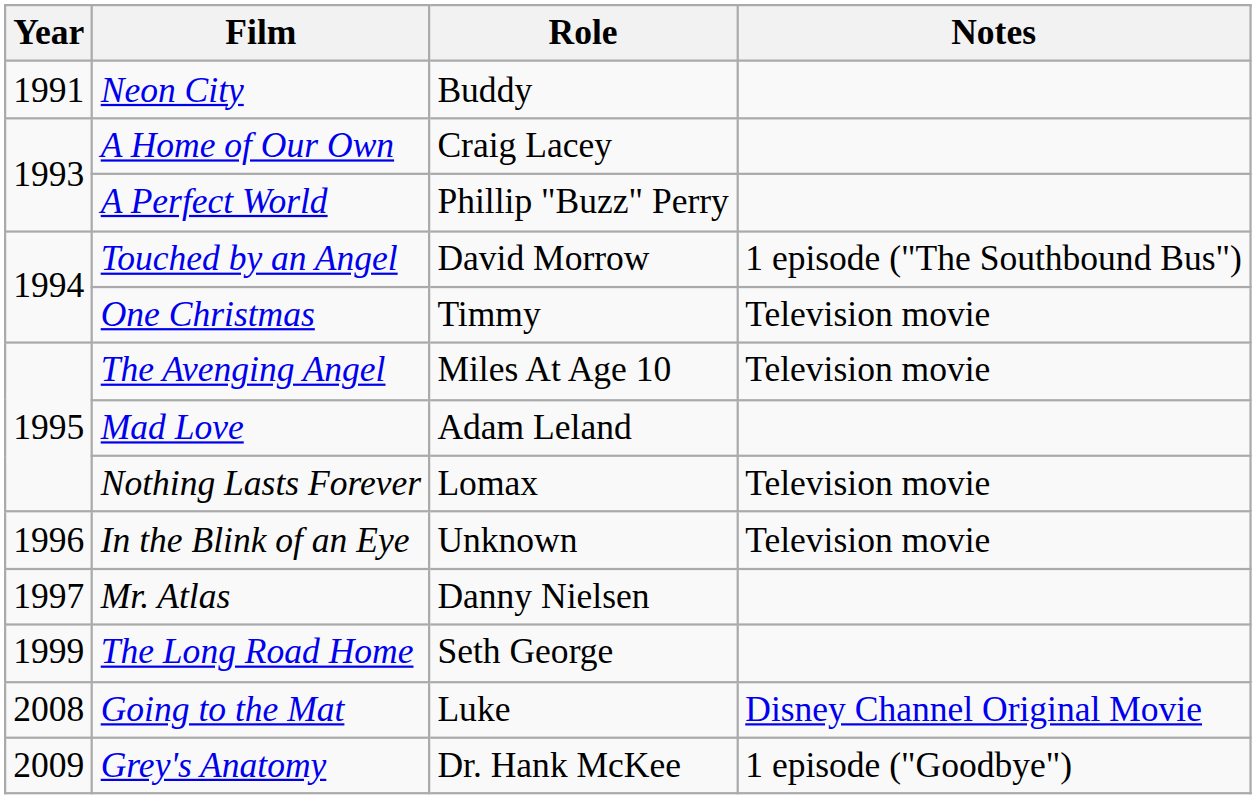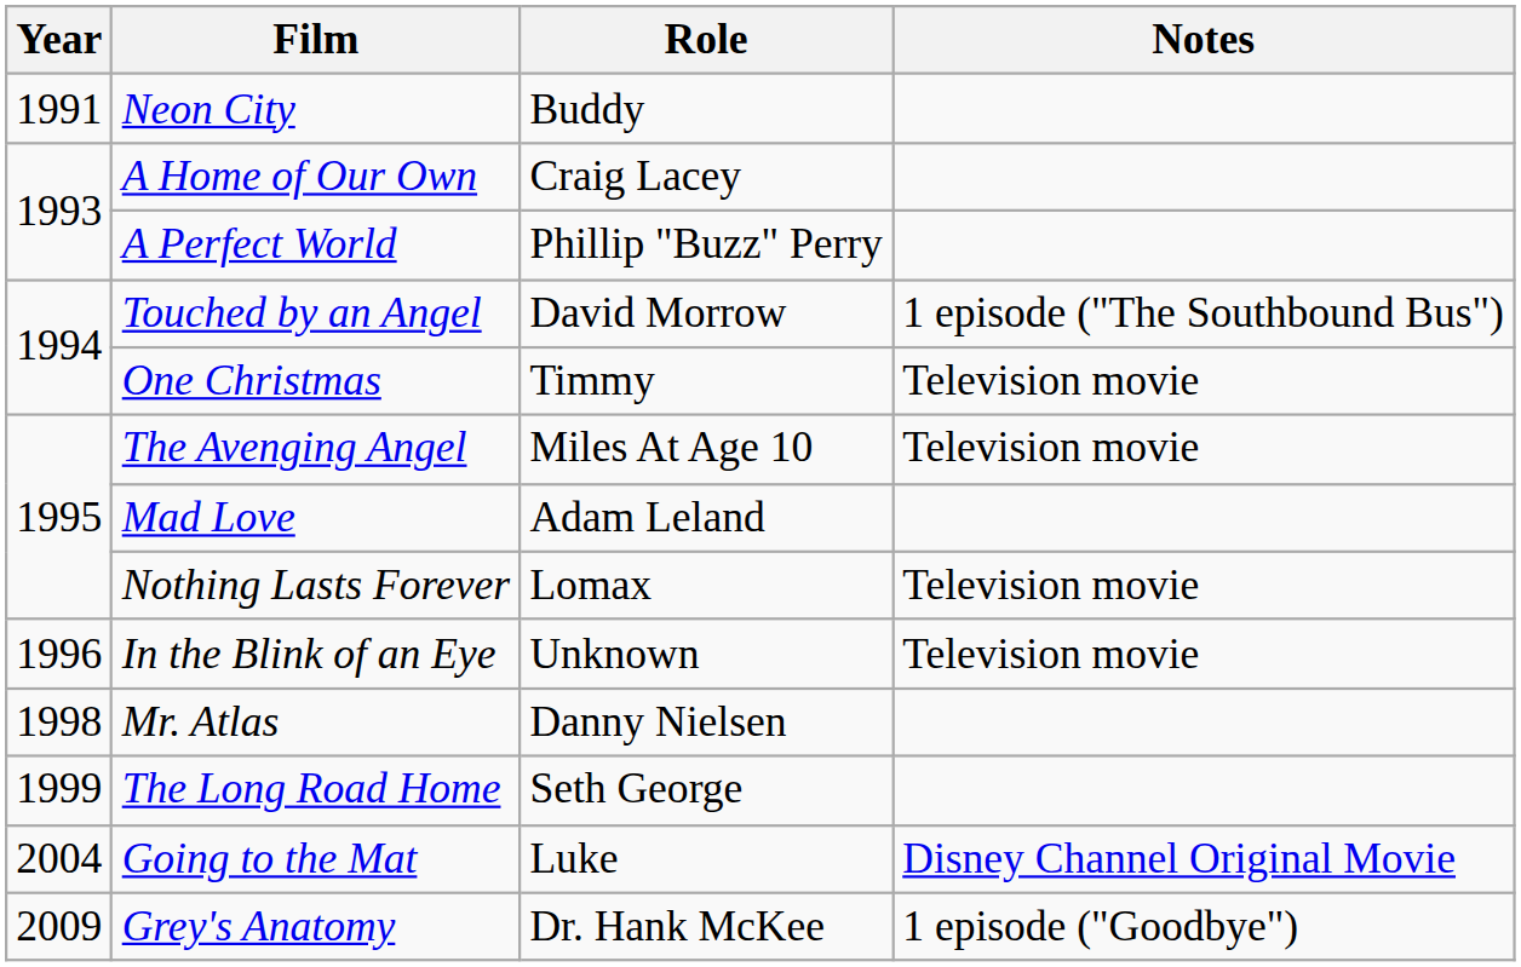 <table class="wikitable">
 <tr>
 <th>Year</th>
 <th>Film</th>
 <th>Role</th>
 <th>Notes</th>
 </tr>
 <tr>
 <td rowspan=1>1991</td>
 <td><em><a href='#'>Neon City</a></em></td>
 <td>Buddy</td>
 <td></td>
 </tr>
 <tr>
 <td rowspan=2>1993</td>
 <td><em><a href='#'>A Home of Our Own</a></em></td>
 <td>Craig Lacey</td>
 <td></td>
 </tr>
 <tr>
 <td><em><a href='#'>A Perfect World</a></em></td>
 <td>Phillip "Buzz" Perry</td>
 <td></td>
 </tr>
 <tr>
 <td rowspan=2>1994</td>
 <td><em><a href='#'>Touched by an Angel</a></em></td>
 <td>David Morrow</td>
 <td>1 episode ("The Southbound Bus")</td>
 </tr>
 <tr>
 <td><em><a href='#'>One Christmas</a></em></td>
 <td>Timmy</td>
 <td>Television movie</td>
 </tr>
 <tr>
 <td rowspan=3>1995</td>
 <td><em><a href='#'>The Avenging Angel</a></em></td>
 <td>Miles At Age 10</td>
 <td>Television movie</td>
 </tr>
 <tr>
 <td><em><a href='#'>Mad Love</a></em></td>
 <td>Adam Leland</td>
 <td></td>
 </tr>
 <tr>
 <td><em>Nothing Lasts Forever</em></td>
 <td>Lomax</td>
 <td>Television movie</td>
 </tr>
 <tr>
 <td>1996</td>
 <td><em>In the Blink of an Eye</em></td>
 <td>Unknown</td>
 <td>Television movie</td>
 </tr>
 <tr>
-<td>1997</td>
+<td>1998</td>
 <td><em>Mr. Atlas</em></td>
 <td>Danny Nielsen</td>
 <td></td>
 </tr>
 <tr>
 <td>1999</td>
 <td><em><a href='#'>The Long Road Home</a></em></td>
 <td>Seth George</td>
 <td></td>
 </tr>
 <tr>
-<td>2008</td>
+<td>2004</td>
 <td><em><a href='#'>Going to the Mat</a></em></td>
 <td>Luke</td>
 <td><a href='#'>Disney Channel Original Movie</a></td>
 </tr>
 <tr>
 <td>2009</td>
 <td><em><a href='#'>Grey's Anatomy</a></em></td>
 <td>Dr. Hank McKee</td>
 <td>1 episode ("Goodbye")</td>
 </tr>
 </table>
